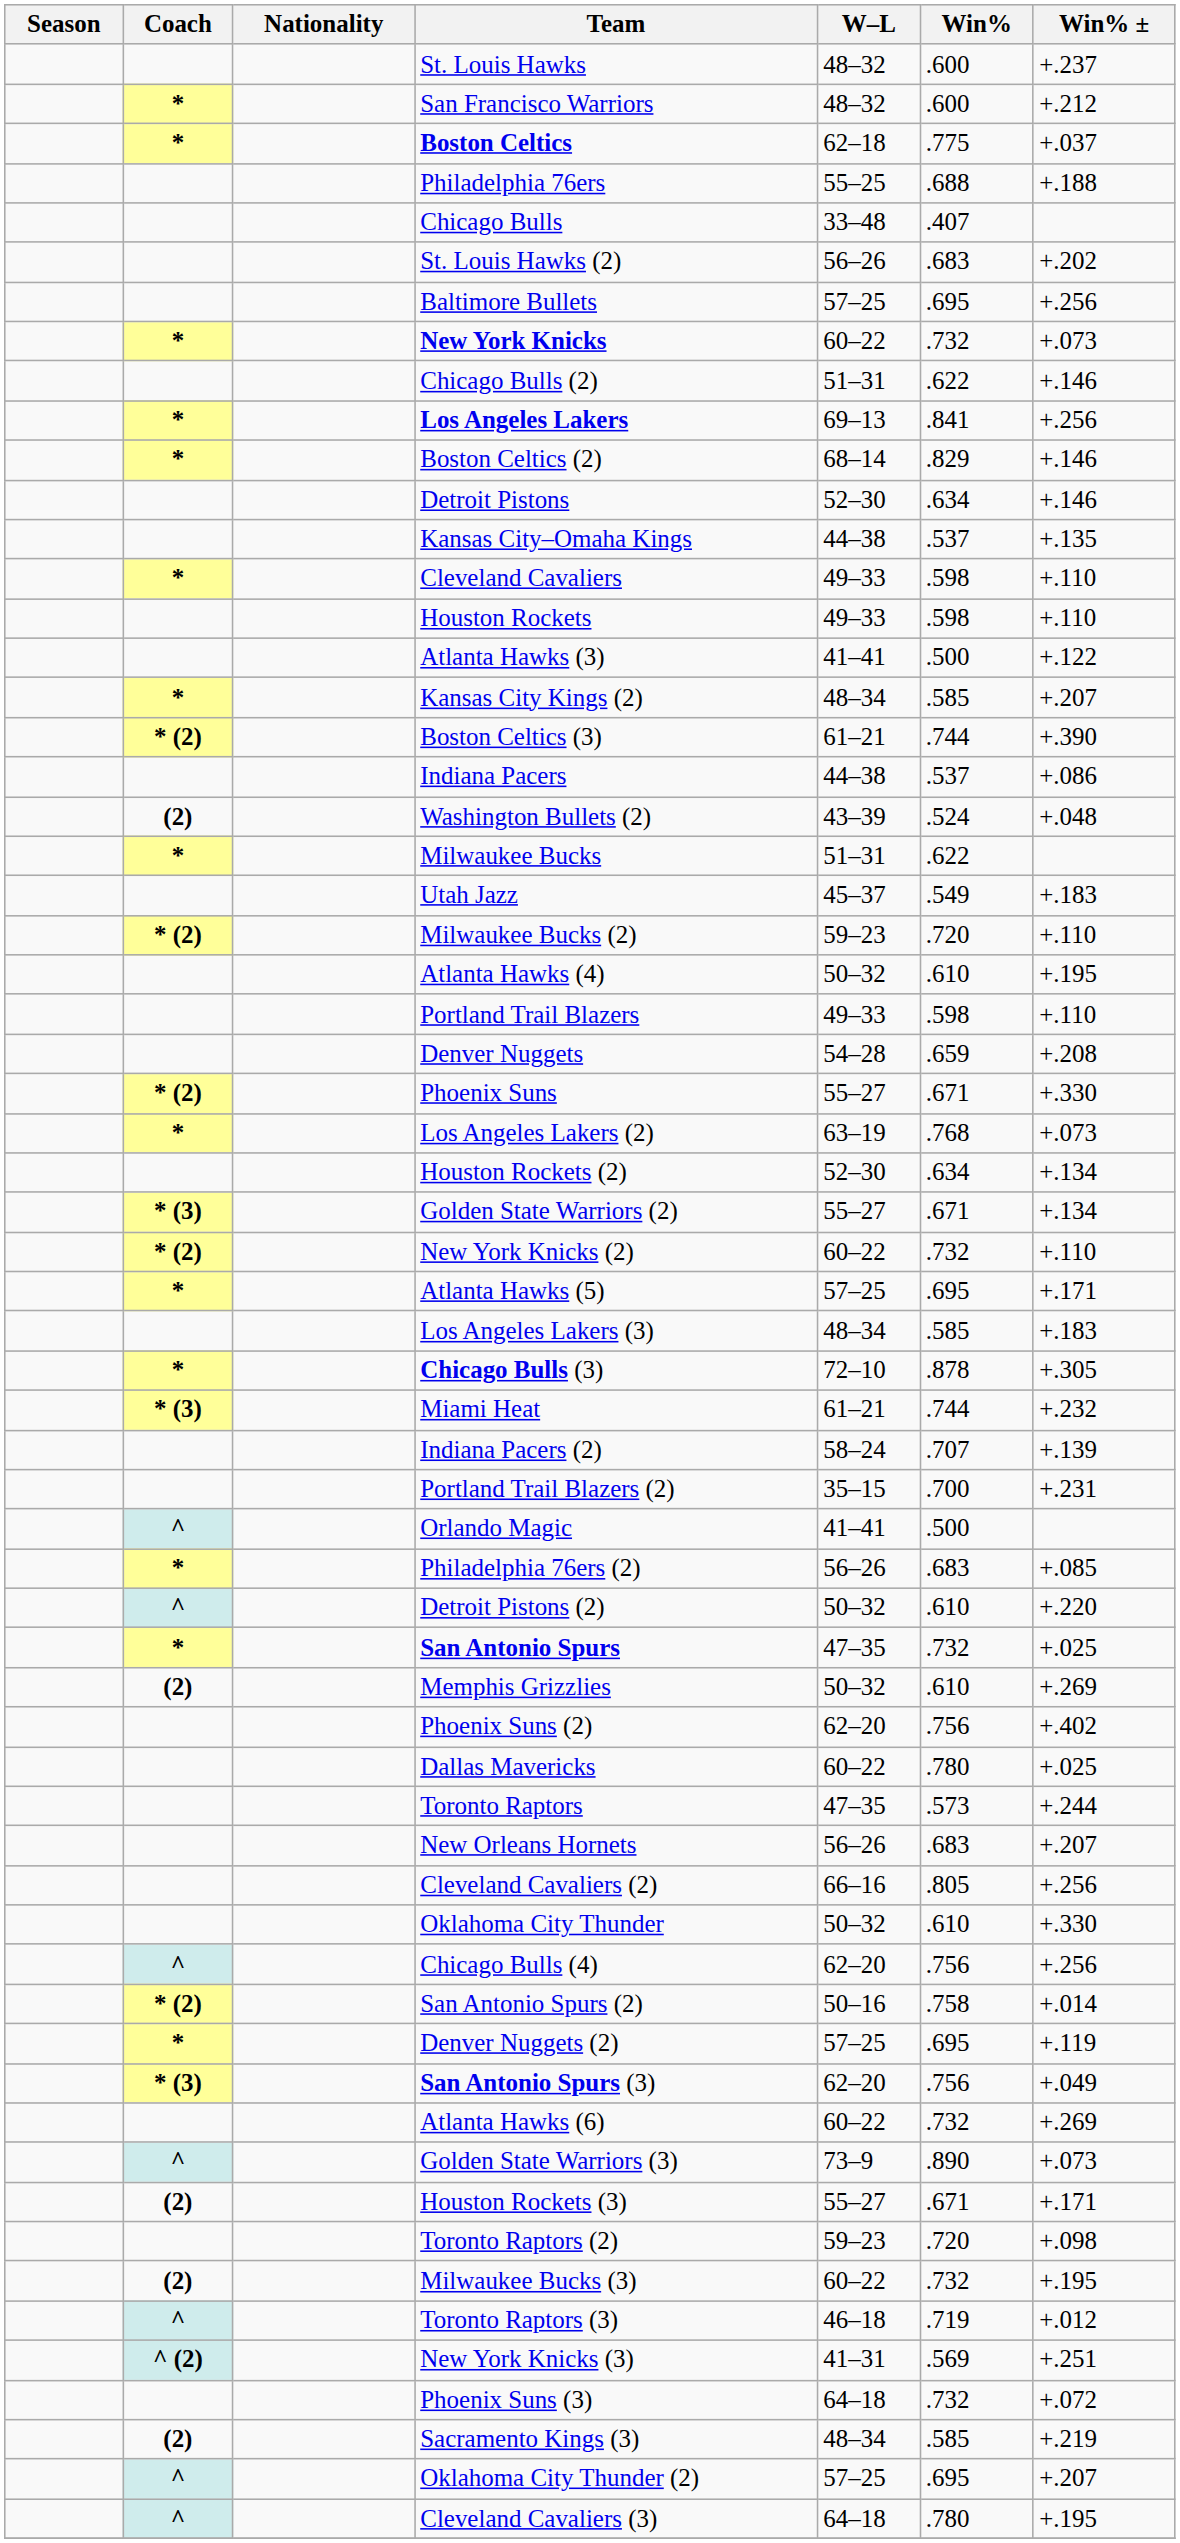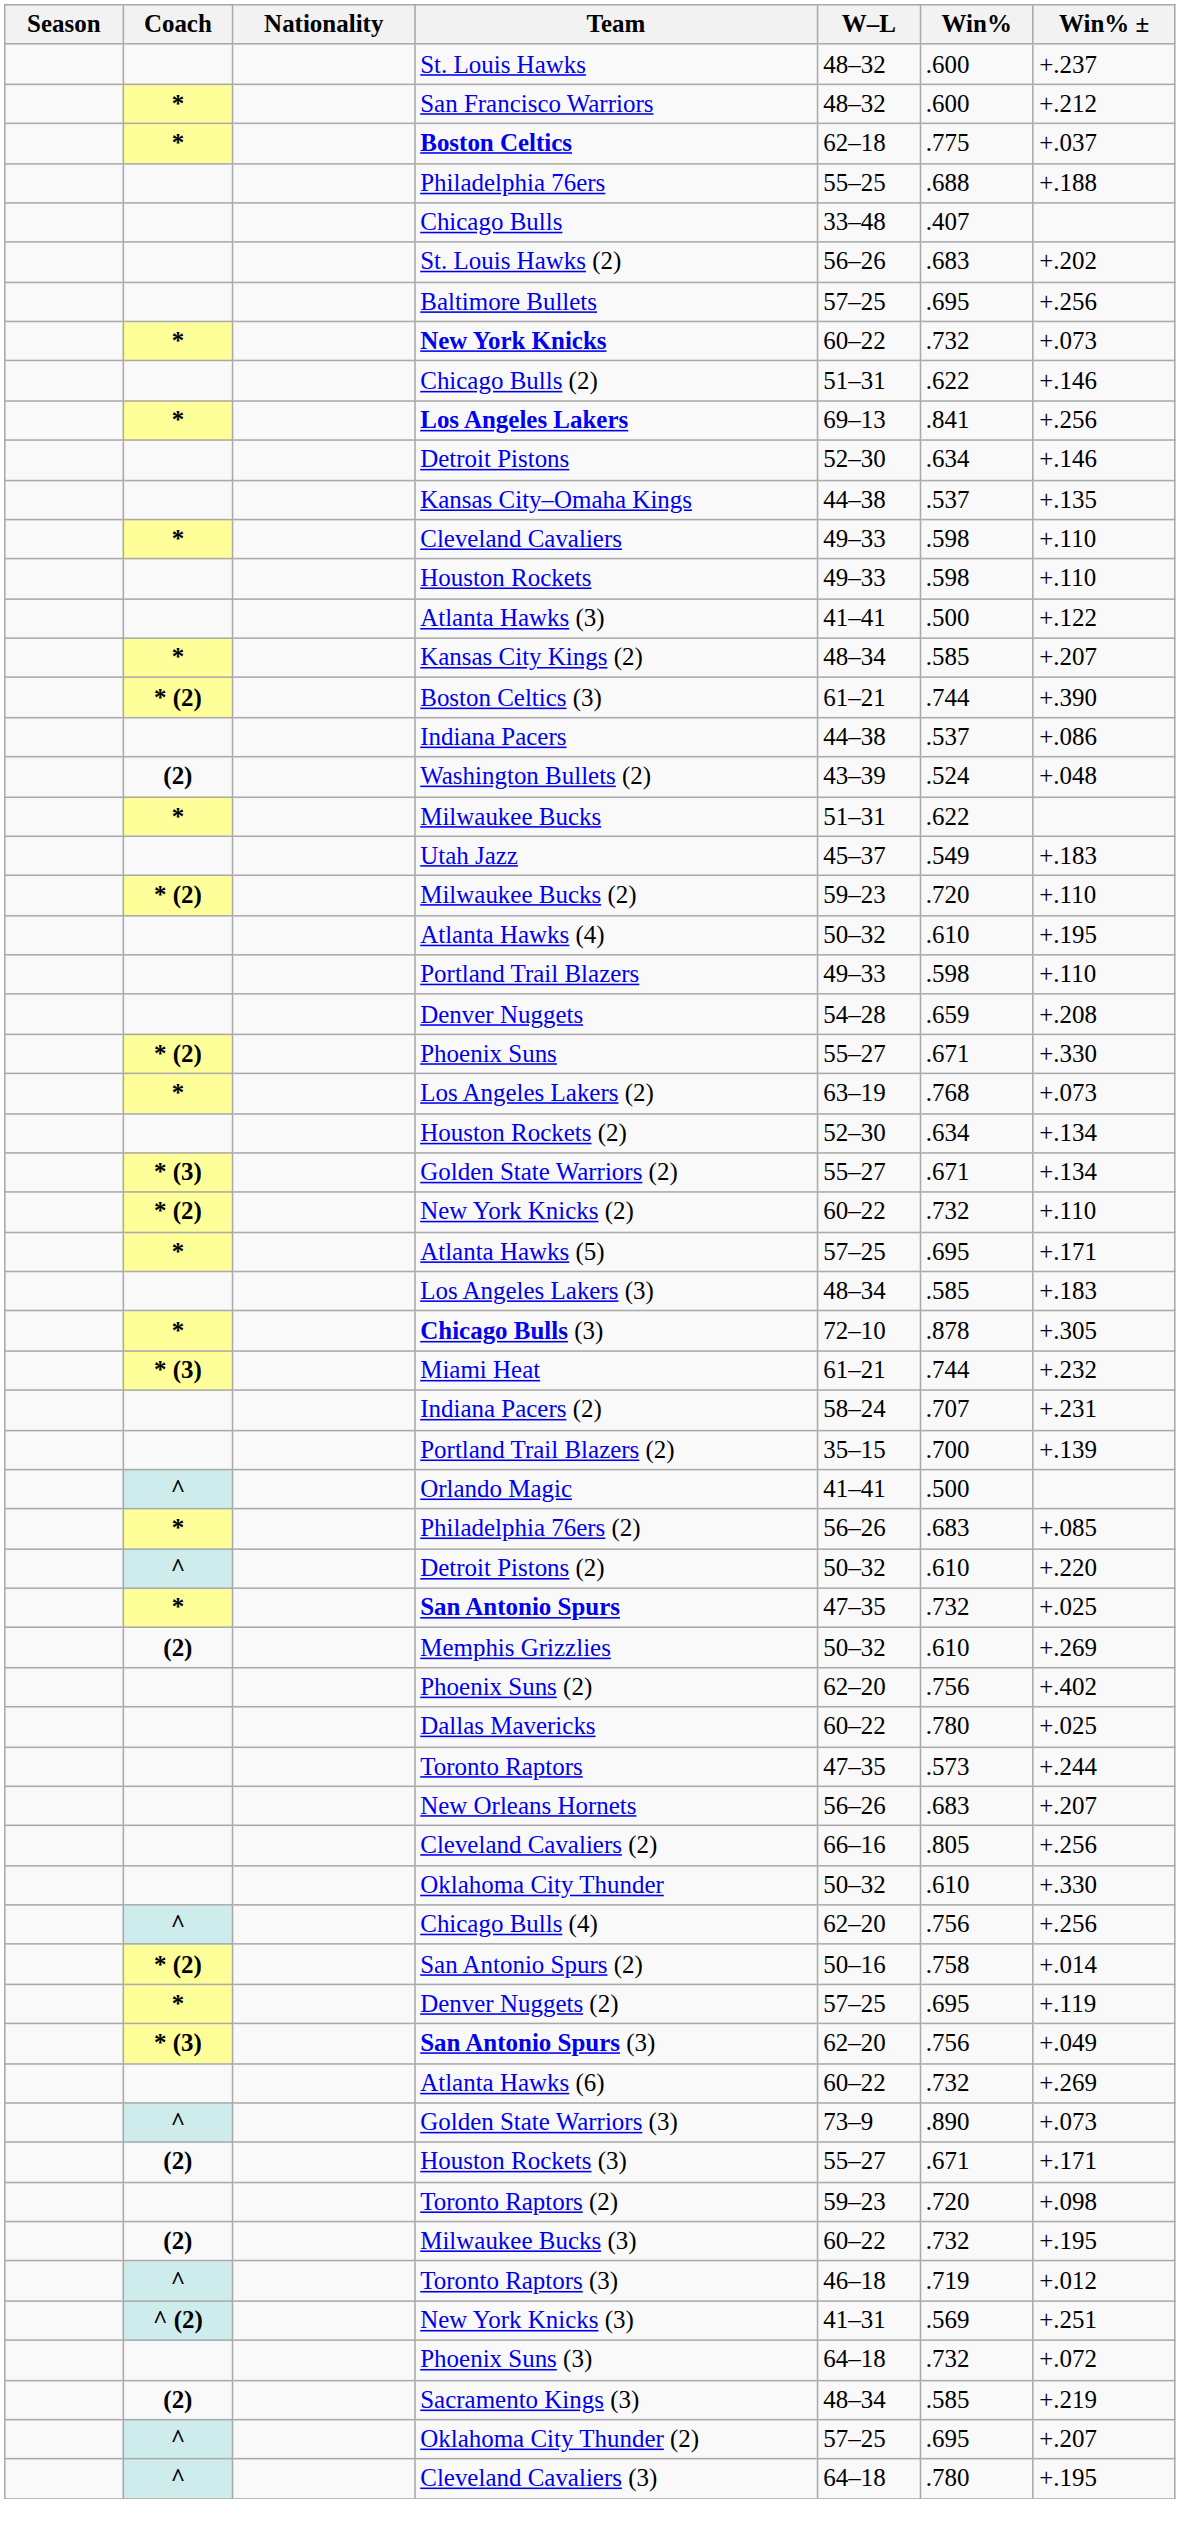 <table class="wikitable plainrowheaders sortable" summary="Season (sortable), Coach (sortable), Nationality (sortable), Team (sortable), W–L (sortable) and Win% (sortable)" width=751px>
 <tr>
 <th scope="col">Season</th>
 <th scope="col">Coach</th>
 <th scope="col">Nationality</th>
 <th scope="col">Team</th>
 <th scope="col">W–L</th>
 <th scope="col">Win%</th>
 <th scope="col">Win% ±</th>
 </tr>
 <tr>
 <td></td>
 <th scope="row" style="background-color:transparent;"></th>
 <td></td>
 <td><a href='#'>St. Louis Hawks</a></td>
 <td>48–32</td>
 <td>.600</td>
 <td>+.237</td>
 </tr>
 <tr>
 <td></td>
 <th scope="row" style="background-color:#FFFF99">*</th>
 <td></td>
 <td><a href='#'>San Francisco Warriors</a></td>
 <td>48–32</td>
 <td>.600</td>
 <td>+.212</td>
 </tr>
 <tr>
 <td></td>
 <th scope="row" style="background-color:#FFFF99">*</th>
 <td></td>
 <td><strong><a href='#'>Boston Celtics</a></strong></td>
 <td>62–18</td>
 <td>.775</td>
 <td>+.037</td>
 </tr>
 <tr>
 <td></td>
 <th scope="row" style="background-color:transparent;"></th>
 <td></td>
 <td><a href='#'>Philadelphia 76ers</a></td>
 <td>55–25</td>
 <td>.688</td>
 <td>+.188</td>
 </tr>
 <tr>
 <td></td>
 <th scope="row" style="background-color:transparent;"></th>
 <td></td>
 <td><a href='#'>Chicago Bulls</a></td>
 <td>33–48</td>
 <td>.407</td>
 <td></td>
 </tr>
 <tr>
 <td></td>
 <th scope="row" style="background-color:transparent;"></th>
 <td></td>
 <td><a href='#'>St. Louis Hawks</a> (2)</td>
 <td>56–26</td>
 <td>.683</td>
 <td>+.202</td>
 </tr>
 <tr>
 <td></td>
 <th scope="row" style="background-color:transparent;"></th>
 <td></td>
 <td><a href='#'>Baltimore Bullets</a></td>
 <td>57–25</td>
 <td>.695</td>
 <td>+.256</td>
 </tr>
 <tr>
 <td></td>
 <th scope="row" style="background-color:#FFFF99">*</th>
 <td></td>
 <td><strong><a href='#'>New York Knicks</a></strong></td>
 <td>60–22</td>
 <td>.732</td>
 <td>+.073</td>
 </tr>
 <tr>
 <td></td>
 <th scope="row" style="background-color:transparent;"></th>
 <td></td>
 <td><a href='#'>Chicago Bulls</a> (2)</td>
 <td>51–31</td>
 <td>.622</td>
 <td>+.146</td>
 </tr>
 <tr>
 <td></td>
 <th scope="row" style="background-color:#FFFF99">*</th>
 <td></td>
 <td><strong><a href='#'>Los Angeles Lakers</a></strong></td>
 <td>69–13</td>
 <td>.841</td>
 <td>+.256</td>
-</tr>
-<tr>
-<td></td>
-<th scope="row" style="background-color:#FFFF99">*</th>
-<td></td>
-<td><a href='#'>Boston Celtics</a> (2)</td>
-<td>68–14</td>
-<td>.829</td>
-<td>+.146</td>
 </tr>
 <tr>
 <td></td>
 <th scope="row" style="background-color:transparent;"></th>
 <td></td>
 <td><a href='#'>Detroit Pistons</a></td>
 <td>52–30</td>
 <td>.634</td>
 <td>+.146</td>
 </tr>
 <tr>
 <td></td>
 <th scope="row" style="background-color:transparent;"></th>
 <td></td>
 <td><a href='#'>Kansas City–Omaha Kings</a></td>
 <td>44–38</td>
 <td>.537</td>
 <td>+.135</td>
 </tr>
 <tr>
 <td></td>
 <th scope="row" style="background-color:#FFFF99">*</th>
 <td></td>
 <td><a href='#'>Cleveland Cavaliers</a></td>
 <td>49–33</td>
 <td>.598</td>
 <td>+.110</td>
 </tr>
 <tr>
 <td></td>
 <th scope="row" style="background-color:transparent;"></th>
 <td></td>
 <td><a href='#'>Houston Rockets</a></td>
 <td>49–33</td>
 <td>.598</td>
 <td>+.110</td>
 </tr>
 <tr>
 <td></td>
 <th scope="row" style="background-color:transparent;"></th>
 <td></td>
 <td><a href='#'>Atlanta Hawks</a> (3)</td>
 <td>41–41</td>
 <td>.500</td>
 <td>+.122</td>
 </tr>
 <tr>
 <td></td>
 <th scope="row" style="background-color:#FFFF99">*</th>
 <td></td>
 <td><a href='#'>Kansas City Kings</a> (2)</td>
 <td>48–34</td>
 <td>.585</td>
 <td>+.207</td>
 </tr>
 <tr>
 <td></td>
 <th scope="row" style="background-color:#FFFF99">* (2)</th>
 <td></td>
 <td><a href='#'>Boston Celtics</a> (3)</td>
 <td>61–21</td>
 <td>.744</td>
 <td>+.390</td>
 </tr>
 <tr>
 <td></td>
 <th scope="row" style="background-color:transparent;"></th>
 <td></td>
 <td><a href='#'>Indiana Pacers</a></td>
 <td>44–38</td>
 <td>.537</td>
 <td>+.086</td>
 </tr>
 <tr>
 <td></td>
 <th scope="row" style="background-color:transparent;"> (2)</th>
 <td></td>
 <td><a href='#'>Washington Bullets</a> (2)</td>
 <td>43–39</td>
 <td>.524</td>
 <td>+.048</td>
 </tr>
 <tr>
 <td></td>
 <th scope="row" style="background-color:#FFFF99">*</th>
 <td></td>
 <td><a href='#'>Milwaukee Bucks</a></td>
 <td>51–31</td>
 <td>.622</td>
 <td></td>
 </tr>
 <tr>
 <td></td>
 <th scope="row" style="background-color:transparent;"></th>
 <td></td>
 <td><a href='#'>Utah Jazz</a></td>
 <td>45–37</td>
 <td>.549</td>
 <td>+.183</td>
 </tr>
 <tr>
 <td></td>
 <th scope="row" style="background-color:#FFFF99">* (2)</th>
 <td></td>
 <td><a href='#'>Milwaukee Bucks</a> (2)</td>
 <td>59–23</td>
 <td>.720</td>
 <td>+.110</td>
 </tr>
 <tr>
 <td></td>
 <th scope="row" style="background-color:transparent;"></th>
 <td></td>
 <td><a href='#'>Atlanta Hawks</a> (4)</td>
 <td>50–32</td>
 <td>.610</td>
 <td>+.195</td>
 </tr>
 <tr>
 <td></td>
 <th scope="row" style="background-color:transparent;"></th>
 <td></td>
 <td><a href='#'>Portland Trail Blazers</a></td>
 <td>49–33</td>
 <td>.598</td>
 <td>+.110</td>
 </tr>
 <tr>
 <td></td>
 <th scope="row" style="background-color:transparent;"></th>
 <td></td>
 <td><a href='#'>Denver Nuggets</a></td>
 <td>54–28</td>
 <td>.659</td>
 <td>+.208</td>
 </tr>
 <tr>
 <td></td>
 <th scope="row" style="background-color:#FFFF99">* (2)</th>
 <td></td>
 <td><a href='#'>Phoenix Suns</a></td>
 <td>55–27</td>
 <td>.671</td>
 <td>+.330</td>
 </tr>
 <tr>
 <td></td>
 <th scope="row" style="background-color:#FFFF99">*</th>
 <td></td>
 <td><a href='#'>Los Angeles Lakers</a> (2)</td>
 <td>63–19</td>
 <td>.768</td>
 <td>+.073</td>
 </tr>
 <tr>
 <td></td>
 <th scope="row" style="background-color:transparent;"></th>
 <td></td>
 <td><a href='#'>Houston Rockets</a> (2)</td>
 <td>52–30</td>
 <td>.634</td>
 <td>+.134</td>
 </tr>
 <tr>
 <td></td>
 <th scope="row" style="background-color:#FFFF99">* (3)</th>
 <td></td>
 <td><a href='#'>Golden State Warriors</a> (2)</td>
 <td>55–27</td>
 <td>.671</td>
 <td>+.134</td>
 </tr>
 <tr>
 <td></td>
 <th scope="row" style="background-color:#FFFF99">* (2)</th>
 <td></td>
 <td><a href='#'>New York Knicks</a> (2)</td>
 <td>60–22</td>
 <td>.732</td>
 <td>+.110</td>
 </tr>
 <tr>
 <td></td>
 <th scope="row" style="background-color:#FFFF99">*</th>
 <td></td>
 <td><a href='#'>Atlanta Hawks</a> (5)</td>
 <td>57–25</td>
 <td>.695</td>
 <td>+.171</td>
 </tr>
 <tr>
 <td></td>
 <th scope="row" style="background-color:transparent;"></th>
 <td></td>
 <td><a href='#'>Los Angeles Lakers</a> (3)</td>
 <td>48–34</td>
 <td>.585</td>
 <td>+.183</td>
 </tr>
 <tr>
 <td></td>
 <th scope="row" style="background-color:#FFFF99">*</th>
 <td></td>
 <td><strong><a href='#'>Chicago Bulls</a></strong> (3)</td>
 <td>72–10</td>
 <td>.878</td>
 <td>+.305</td>
 </tr>
 <tr>
 <td></td>
 <th scope="row" style="background-color:#FFFF99">* (3)</th>
 <td></td>
 <td><a href='#'>Miami Heat</a></td>
 <td>61–21</td>
 <td>.744</td>
 <td>+.232</td>
 </tr>
 <tr>
 <td></td>
 <th scope="row" style="background-color:transparent"></th>
 <td></td>
 <td><a href='#'>Indiana Pacers</a> (2)</td>
 <td>58–24</td>
 <td>.707</td>
-<td>+.139</td>
+<td>+.231</td>
 </tr>
 <tr>
 <td></td>
 <th scope="row" style="background-color:transparent;"></th>
 <td></td>
 <td><a href='#'>Portland Trail Blazers</a> (2)</td>
 <td>35–15</td>
 <td>.700</td>
-<td>+.231</td>
+<td>+.139</td>
 </tr>
 <tr>
 <td></td>
 <th scope="row" style="background-color:#CFECEC;">^</th>
 <td></td>
 <td><a href='#'>Orlando Magic</a></td>
 <td>41–41</td>
 <td>.500</td>
 <td></td>
 </tr>
 <tr>
 <td></td>
 <th scope="row" style="background-color:#FFFF99">*</th>
 <td></td>
 <td><a href='#'>Philadelphia 76ers</a> (2)</td>
 <td>56–26</td>
 <td>.683</td>
 <td>+.085</td>
 </tr>
 <tr>
 <td></td>
 <th scope="row" style="background-color:#CFECEC">^</th>
 <td></td>
 <td><a href='#'>Detroit Pistons</a> (2)</td>
 <td>50–32</td>
 <td>.610</td>
 <td>+.220</td>
 </tr>
 <tr>
 <td></td>
 <th scope="row" style="background-color:#FFFF99">*</th>
 <td></td>
 <td><strong><a href='#'>San Antonio Spurs</a></strong></td>
 <td>47–35</td>
 <td>.732</td>
 <td>+.025</td>
 </tr>
 <tr>
 <td></td>
 <th scope="row" style="background-color:transparent;"> (2)</th>
 <td></td>
 <td><a href='#'>Memphis Grizzlies</a></td>
 <td>50–32</td>
 <td>.610</td>
 <td>+.269</td>
 </tr>
 <tr>
 <td></td>
 <th scope="row" style="background-color:transparent;"></th>
 <td><br></td>
 <td><a href='#'>Phoenix Suns</a> (2)</td>
 <td>62–20</td>
 <td>.756</td>
 <td>+.402</td>
 </tr>
 <tr>
 <td></td>
 <th scope="row" style="background-color:transparent"></th>
 <td></td>
 <td><a href='#'>Dallas Mavericks</a></td>
 <td>60–22</td>
 <td>.780</td>
 <td>+.025</td>
 </tr>
 <tr>
 <td></td>
 <th scope="row" style="background-color:transparent"></th>
 <td></td>
 <td><a href='#'>Toronto Raptors</a></td>
 <td>47–35</td>
 <td>.573</td>
 <td>+.244</td>
 </tr>
 <tr>
 <td></td>
 <th scope="row" style="background-color:transparent"></th>
 <td></td>
 <td><a href='#'>New Orleans Hornets</a></td>
 <td>56–26</td>
 <td>.683</td>
 <td>+.207</td>
 </tr>
 <tr>
 <td></td>
 <th scope="row" style="background-color:transparent;"></th>
 <td></td>
 <td><a href='#'>Cleveland Cavaliers</a> (2)</td>
 <td>66–16</td>
 <td>.805</td>
 <td>+.256</td>
 </tr>
 <tr>
 <td></td>
 <th scope="row" style="background-color:transparent"></th>
 <td></td>
 <td><a href='#'>Oklahoma City Thunder</a></td>
 <td>50–32</td>
 <td>.610</td>
 <td>+.330</td>
 </tr>
 <tr>
 <td></td>
 <th scope="row" style="background-color:#CFECEC">^</th>
 <td></td>
 <td><a href='#'>Chicago Bulls</a> (4)</td>
 <td>62–20</td>
 <td>.756</td>
 <td>+.256</td>
 </tr>
 <tr>
 <td></td>
 <th scope="row" style="background-color:#FFFF99">* (2)</th>
 <td></td>
 <td><a href='#'>San Antonio Spurs</a> (2)</td>
 <td>50–16</td>
 <td>.758</td>
 <td>+.014</td>
 </tr>
 <tr>
 <td></td>
 <th scope="row" style="background-color:#FFFF99">*</th>
 <td></td>
 <td><a href='#'>Denver Nuggets</a> (2)</td>
 <td>57–25</td>
 <td>.695</td>
 <td>+.119</td>
 </tr>
 <tr>
 <td></td>
 <th scope="row" style="background-color:#FFFF99">* (3)</th>
 <td></td>
 <td><strong><a href='#'>San Antonio Spurs</a></strong> (3)</td>
 <td>62–20</td>
 <td>.756</td>
 <td>+.049</td>
 </tr>
 <tr>
 <td></td>
 <th scope="row" style="background-color:transparent;"></th>
 <td></td>
 <td><a href='#'>Atlanta Hawks</a> (6)</td>
 <td>60–22</td>
 <td>.732</td>
 <td>+.269</td>
 </tr>
 <tr>
 <td></td>
 <th scope="row" style="background-color:#CFECEC">^</th>
 <td></td>
 <td><a href='#'>Golden State Warriors</a> (3)</td>
 <td>73–9</td>
 <td>.890</td>
 <td>+.073</td>
 </tr>
 <tr>
 <td></td>
 <th scope="row" style="background-color:transparent;"> (2)</th>
 <td><br></td>
 <td><a href='#'>Houston Rockets</a> (3)</td>
 <td>55–27</td>
 <td>.671</td>
 <td>+.171</td>
 </tr>
 <tr>
 <td></td>
 <th scope="row" style="background-color:transparent;"></th>
 <td></td>
 <td><a href='#'>Toronto Raptors</a> (2)</td>
 <td>59–23</td>
 <td>.720</td>
 <td>+.098</td>
 </tr>
 <tr>
 <td></td>
 <th scope="row" style="background-color:transparent;"> (2)</th>
 <td></td>
 <td><a href='#'>Milwaukee Bucks</a> (3)</td>
 <td>60–22</td>
 <td>.732</td>
 <td>+.195</td>
 </tr>
 <tr>
 <td></td>
 <th scope="row" style="background-color:#CFECEC">^</th>
 <td></td>
 <td><a href='#'>Toronto Raptors</a> (3)</td>
 <td>46–18</td>
 <td>.719</td>
 <td>+.012</td>
 </tr>
 <tr>
 <td></td>
 <th scope="row" style="background-color:#CFECEC">^ (2)</th>
 <td></td>
 <td><a href='#'>New York Knicks</a> (3)</td>
 <td>41–31</td>
 <td>.569</td>
 <td>+.251</td>
 </tr>
 <tr>
 <td></td>
 <td></td>
 <td></td>
 <td><a href='#'>Phoenix Suns</a> (3)</td>
 <td>64–18</td>
 <td>.732</td>
 <td>+.072</td>
 </tr>
 <tr>
 <td></td>
 <th scope="row" style="background-color:transparent;">  (2)</th>
 <td></td>
 <td><a href='#'>Sacramento Kings</a> (3)</td>
 <td>48–34</td>
 <td>.585</td>
 <td>+.219</td>
 </tr>
 <tr>
 <td></td>
 <th scope="row" style="background-color:#CFECEC">^</th>
 <td></td>
 <td><a href='#'>Oklahoma City Thunder</a> (2)</td>
 <td>57–25</td>
 <td>.695</td>
 <td>+.207</td>
 </tr>
 <tr>
 <td></td>
 <th scope="row" style="background-color:#CFECEC">^</th>
 <td></td>
 <td><a href='#'>Cleveland Cavaliers</a> (3)</td>
 <td>64–18</td>
 <td>.780</td>
 <td>+.195</td>
 </tr>
 <tr>
 </tr>
 </table>
